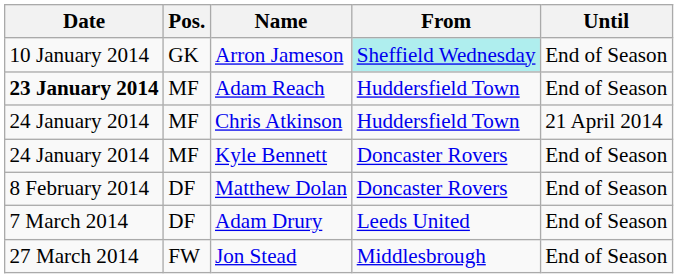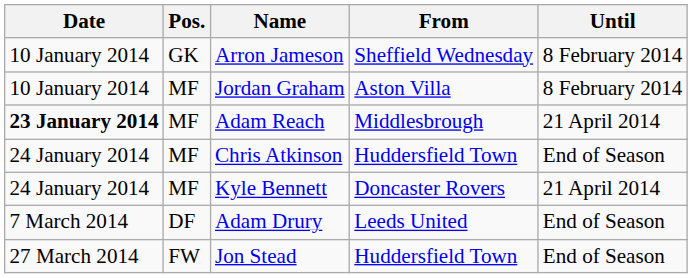 <table class="wikitable">
 <tr>
 <th>Date</th>
 <th>Pos.</th>
 <th>Name</th>
 <th>From</th>
 <th>Until</th>
 </tr>
 <tr>
 <td>10 January 2014</td>
 <td>GK</td>
 <td><a href='#'>Arron Jameson</a></td>
-<td style="background: paleturquoise;"><a href='#'>Sheffield Wednesday</a></td>
-<td>End of Season</td>
+<td><a href='#'>Sheffield Wednesday</a></td>
+<td>8 February 2014</td>
+</tr>
+<tr>
+<td>10 January 2014</td>
+<td>MF</td>
+<td><a href='#'>Jordan Graham</a></td>
+<td><a href='#'>Aston Villa</a></td>
+<td>8 February 2014</td>
 </tr>
 <tr>
 <td><strong>23 January 2014</strong></td>
 <td>MF</td>
 <td><a href='#'>Adam Reach</a></td>
+<td><a href='#'>Middlesbrough</a></td>
+<td>21 April 2014</td>
+</tr>
+<tr>
+<td>24 January 2014</td>
+<td>MF</td>
+<td><a href='#'>Chris Atkinson</a></td>
 <td><a href='#'>Huddersfield Town</a></td>
 <td>End of Season</td>
 </tr>
 <tr>
 <td>24 January 2014</td>
 <td>MF</td>
-<td><a href='#'>Chris Atkinson</a></td>
-<td><a href='#'>Huddersfield Town</a></td>
-<td>21 April 2014</td>
-</tr>
-<tr>
-<td>24 January 2014</td>
-<td>MF</td>
 <td><a href='#'>Kyle Bennett</a></td>
 <td><a href='#'>Doncaster Rovers</a></td>
-<td>End of Season</td>
-</tr>
-<tr>
-<td>8 February 2014</td>
-<td>DF</td>
-<td><a href='#'>Matthew Dolan</a></td>
-<td><a href='#'>Doncaster Rovers</a></td>
-<td>End of Season</td>
+<td>21 April 2014</td>
 </tr>
 <tr>
 <td>7 March 2014</td>
 <td>DF</td>
 <td><a href='#'>Adam Drury</a></td>
 <td><a href='#'>Leeds United</a></td>
 <td>End of Season</td>
 </tr>
 <tr>
 <td>27 March 2014</td>
 <td>FW</td>
 <td><a href='#'>Jon Stead</a></td>
-<td><a href='#'>Middlesbrough</a></td>
+<td><a href='#'>Huddersfield Town</a></td>
 <td>End of Season</td>
 </tr>
 </table>
